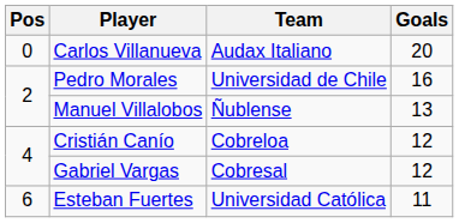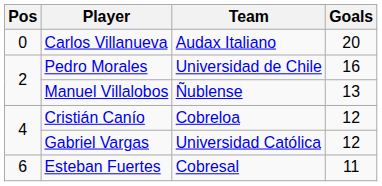 <table class="wikitable">
 <tr>
 <th>Pos</th>
 <th>Player</th>
 <th>Team</th>
 <th>Goals</th>
 </tr>
 <tr>
 <td align=center>0</td>
 <td> <a href='#'>Carlos Villanueva</a></td>
 <td><a href='#'>Audax Italiano</a></td>
 <td align=center>20</td>
 </tr>
 <tr>
 <td style="text-align:center;" rowspan="2">2</td>
 <td> <a href='#'>Pedro Morales</a></td>
 <td><a href='#'>Universidad de Chile</a></td>
 <td align=center>16</td>
 </tr>
 <tr>
 <td> <a href='#'>Manuel Villalobos</a></td>
 <td><a href='#'>Ñublense</a></td>
 <td align=center>13</td>
 </tr>
 <tr>
 <td style="text-align:center;" rowspan="2">4</td>
 <td> <a href='#'>Cristián Canío</a></td>
 <td><a href='#'>Cobreloa</a></td>
 <td align=center>12</td>
 </tr>
 <tr>
 <td> <a href='#'>Gabriel Vargas</a></td>
-<td><a href='#'>Cobresal</a></td>
+<td><a href='#'>Universidad Católica</a></td>
 <td align=center>12</td>
 </tr>
 <tr>
 <td align=center>6</td>
 <td> <a href='#'>Esteban Fuertes</a></td>
-<td><a href='#'>Universidad Católica</a></td>
+<td><a href='#'>Cobresal</a></td>
 <td align=center>11</td>
 </tr>
 </table>
